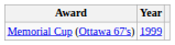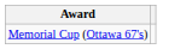 <table class="wikitable">
 <tr>
 <th>Award</th>
-<th>Year</th>
 <th></th>
 </tr>
 <tr>
 <td><a href='#'>Memorial Cup</a> (<a href='#'>Ottawa 67's</a>)</td>
-<td><a href='#'>1999</a></td>
 <td></td>
 </tr>
 </table>
